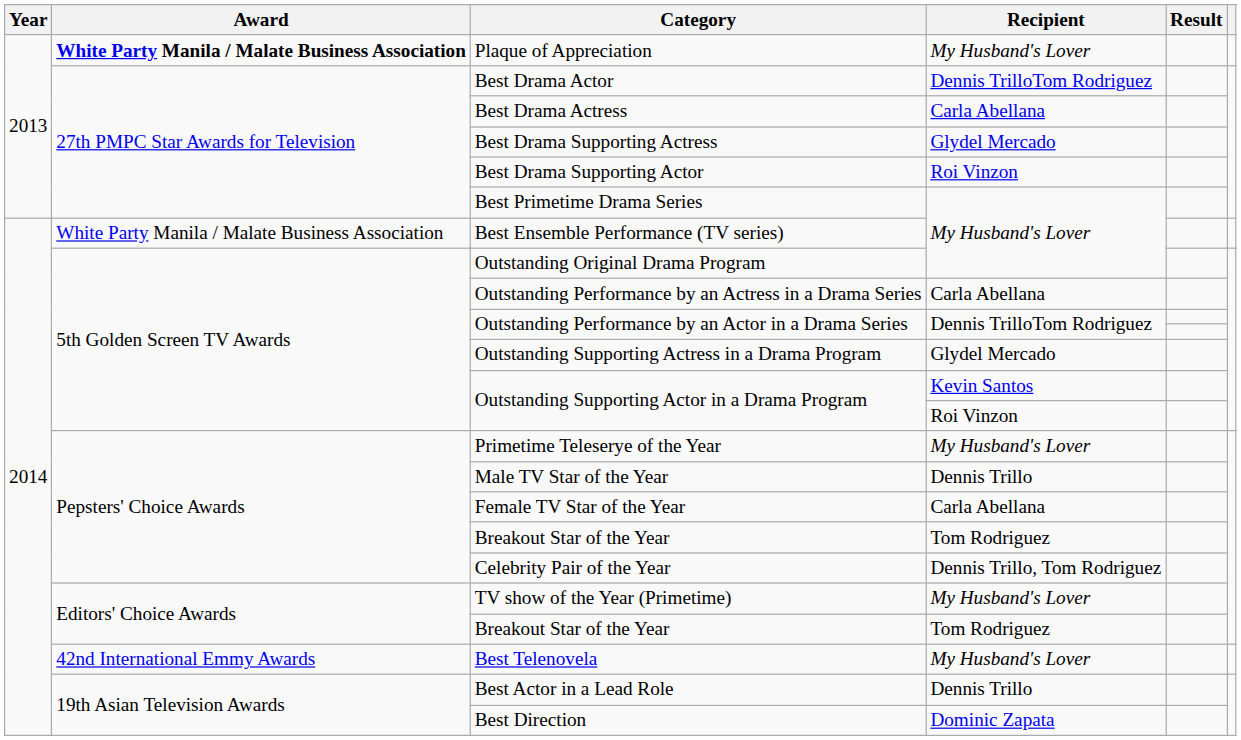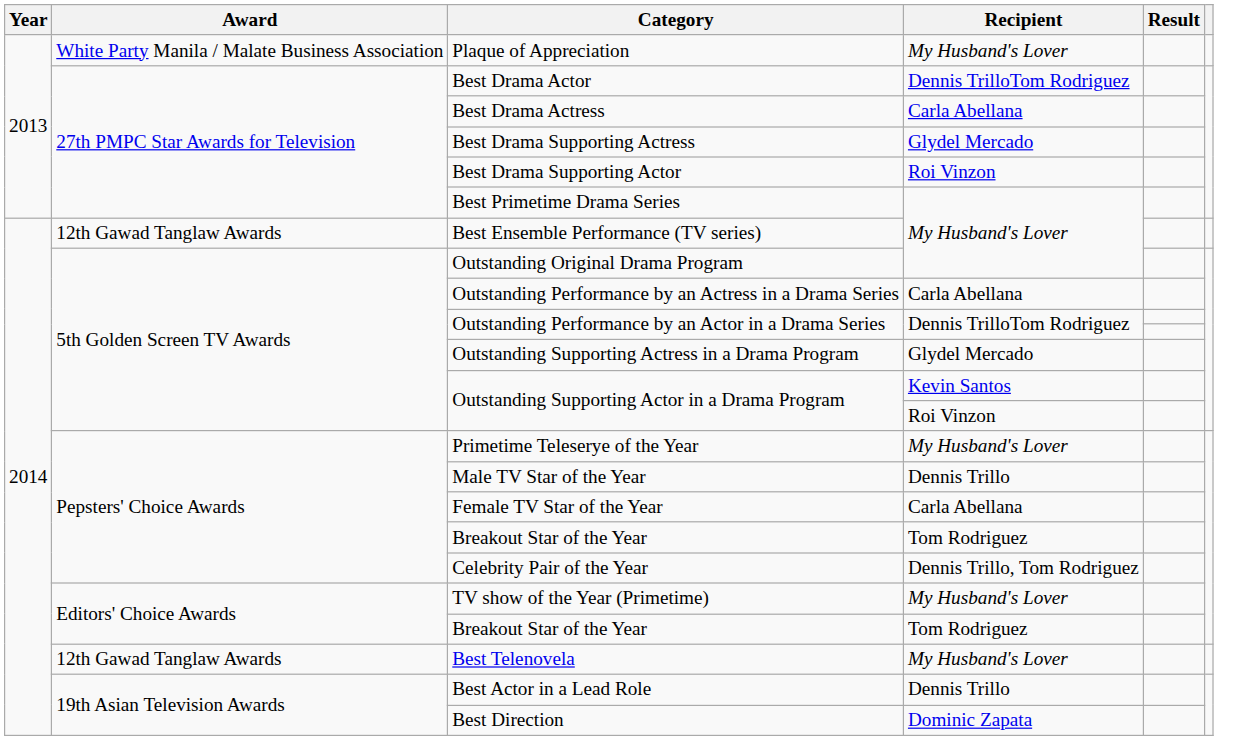 <table class="wikitable">
 <tr>
 <th>Year</th>
 <th>Award</th>
 <th>Category</th>
 <th>Recipient</th>
 <th>Result</th>
 <th></th>
 </tr>
 <tr>
 <td rowspan=6>2013</td>
-<td><strong><a href='#'>White Party</a> Manila / Malate Business Association</strong></td>
+<td><a href='#'>White Party</a> Manila / Malate Business Association</td>
 <td>Plaque of Appreciation</td>
 <td><em>My Husband's Lover</em></td>
 <td></td>
 <td></td>
 </tr>
 <tr>
 <td rowspan=5><a href='#'>27th PMPC Star Awards for Television</a></td>
 <td>Best Drama Actor</td>
 <td><a href='#'>Dennis Trillo</a><a href='#'>Tom Rodriguez</a></td>
 <td></td>
 <td rowspan=5></td>
 </tr>
 <tr>
 <td>Best Drama Actress</td>
 <td><a href='#'>Carla Abellana</a></td>
 <td></td>
 </tr>
 <tr>
 <td>Best Drama Supporting Actress</td>
 <td><a href='#'>Glydel Mercado</a></td>
 <td></td>
 </tr>
 <tr>
 <td>Best Drama Supporting Actor</td>
 <td><a href='#'>Roi Vinzon</a></td>
 <td></td>
 </tr>
 <tr>
 <td>Best Primetime Drama Series</td>
 <td rowspan=3><em>My Husband's Lover</em></td>
 <td></td>
 </tr>
 <tr>
 <td rowspan=18>2014</td>
-<td><a href='#'>White Party</a> Manila / Malate Business Association</td>
+<td>12th Gawad Tanglaw Awards</td>
 <td>Best Ensemble Performance (TV series)</td>
 <td></td>
 <td></td>
 </tr>
 <tr>
 <td rowspan=7>5th Golden Screen TV Awards</td>
 <td>Outstanding Original Drama Program</td>
 <td></td>
 <td rowspan=7></td>
 </tr>
 <tr>
 <td>Outstanding Performance by an Actress in a Drama Series</td>
 <td>Carla Abellana</td>
 <td></td>
 </tr>
 <tr>
 <td rowspan=2>Outstanding Performance by an Actor in a Drama Series</td>
 <td rowspan=2>Dennis TrilloTom Rodriguez</td>
 <td></td>
 </tr>
 <tr>
 <td></td>
 </tr>
 <tr>
 <td>Outstanding Supporting Actress in a Drama Program</td>
 <td>Glydel Mercado</td>
 <td></td>
 </tr>
 <tr>
 <td rowspan=2>Outstanding Supporting Actor in a Drama Program</td>
 <td><a href='#'>Kevin Santos</a></td>
 <td></td>
 </tr>
 <tr>
 <td>Roi Vinzon</td>
 <td></td>
 </tr>
 <tr>
 <td rowspan=5>Pepsters' Choice Awards</td>
 <td>Primetime Teleserye of the Year</td>
 <td><em>My Husband's Lover</em></td>
 <td></td>
 <td rowspan=7></td>
 </tr>
 <tr>
 <td>Male TV Star of the Year</td>
 <td>Dennis Trillo</td>
 <td></td>
 </tr>
 <tr>
 <td>Female TV Star of the Year</td>
 <td>Carla Abellana</td>
 <td></td>
 </tr>
 <tr>
 <td>Breakout Star of the Year</td>
 <td>Tom Rodriguez</td>
 <td></td>
 </tr>
 <tr>
 <td>Celebrity Pair of the Year</td>
 <td>Dennis Trillo, Tom Rodriguez</td>
 <td></td>
 </tr>
 <tr>
 <td rowspan=2>Editors' Choice Awards</td>
 <td>TV show of the Year (Primetime)</td>
 <td><em>My Husband's Lover</em></td>
 <td></td>
 </tr>
 <tr>
 <td>Breakout Star of the Year</td>
 <td>Tom Rodriguez</td>
 <td></td>
 </tr>
 <tr>
-<td><a href='#'>42nd International Emmy Awards</a></td>
+<td>12th Gawad Tanglaw Awards</td>
 <td><a href='#'>Best Telenovela</a></td>
 <td><em>My Husband's Lover</em></td>
 <td></td>
 <td></td>
 </tr>
 <tr>
 <td rowspan=2>19th Asian Television Awards</td>
 <td>Best Actor in a Lead Role</td>
 <td>Dennis Trillo</td>
 <td></td>
 <td rowspan=2></td>
 </tr>
 <tr>
 <td>Best Direction</td>
 <td><a href='#'>Dominic Zapata</a></td>
 <td></td>
 </tr>
 </table>
